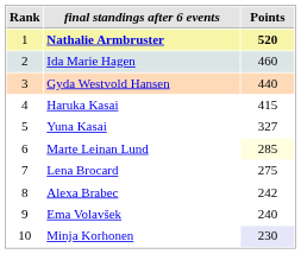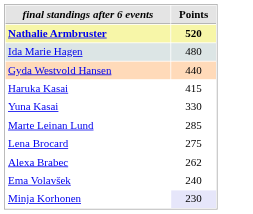 <table cellspacing="1" cellpadding="3" style="border:1px solid #AAAAAA;font-size:86%">
 <tr style="background-color: #E4E4E4;">
-<th style="border-bottom:1px solid #AAAAAA; width: 10px;">Rank</th>
 <th style="border-bottom:1px solid #AAAAAA; width: 200px;"><em>final standings after 6 events</em></th>
 <th style="border-bottom:1px solid #AAAAAA; width: 50px;">Points</th>
 </tr>
 <tr style="background:#f7f6a8;">
-<td align=center>1</td>
 <td> <strong><a href='#'>Nathalie Armbruster</a></strong> </td>
 <td align=center><strong>520</strong></td>
 </tr>
 <tr style="background:#dce5e5;">
-<td align=center>2</td>
 <td> <a href='#'>Ida Marie Hagen</a></td>
-<td align=center>460</td>
+<td align=center>480</td>
 </tr>
 <tr style="background:#ffdab9;">
-<td align=center>3</td>
 <td> <a href='#'>Gyda Westvold Hansen</a></td>
 <td align=center>440</td>
 </tr>
 <tr>
-<td align=center>4</td>
 <td> <a href='#'>Haruka Kasai</a></td>
 <td align=center>415</td>
 </tr>
 <tr>
-<td align=center>5</td>
 <td> <a href='#'>Yuna Kasai</a></td>
-<td align=center>327</td>
+<td align=center>330</td>
 </tr>
 <tr>
-<td align=center>6</td>
 <td> <a href='#'>Marte Leinan Lund</a></td>
-<td align=center style="background: lightyellow;">285</td>
+<td align=center>285</td>
 </tr>
 <tr>
-<td align=center>7</td>
 <td> <a href='#'>Lena Brocard</a></td>
 <td align=center>275</td>
 </tr>
 <tr>
-<td align=center>8</td>
 <td> <a href='#'>Alexa Brabec</a></td>
-<td align=center>242</td>
+<td align=center>262</td>
 </tr>
 <tr>
-<td align=center>9</td>
 <td> <a href='#'>Ema Volavšek</a></td>
 <td align=center>240</td>
 </tr>
 <tr>
-<td align=center>10</td>
 <td> <a href='#'>Minja Korhonen</a></td>
 <td align=center style="background: lavender;">230</td>
 </tr>
 </table>
